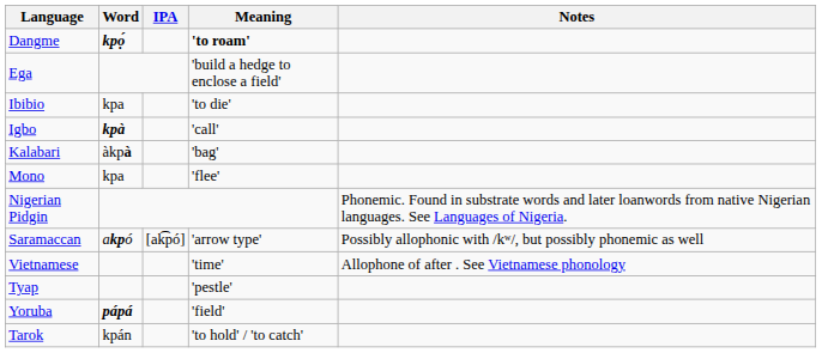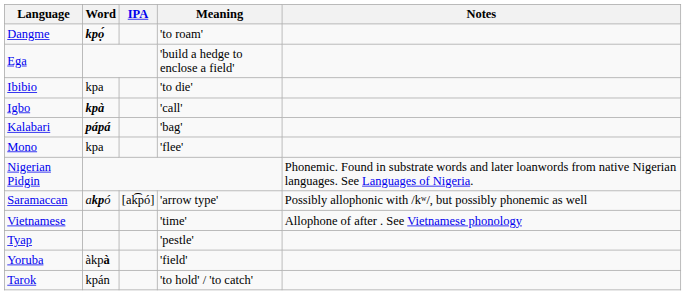 <table class="wikitable">
 <tr>
 <th>Language</th>
 <th>Word</th>
 <th><a href='#'>IPA</a></th>
 <th>Meaning</th>
 <th>Notes</th>
 </tr>
 <tr>
 <td><a href='#'>Dangme</a></td>
 <td><strong><em>kp<strong>ọ́ <em></td>
 <td></td>
-<td><strong>'to roam'</strong></td>
+<td>'to roam'</td>
 <td></td>
 </tr>
 <tr>
 <td><a href='#'>Ega</a></td>
 <td colspan=2 align=center></td>
 <td>'build a hedge to enclose a field'</td>
 <td></td>
 </tr>
 <tr>
 <td><a href='#'>Ibibio</a></td>
 <td></em></strong>kp</strong>a</em></td>
 <td></td>
 <td>'to die'</td>
 <td></td>
 </tr>
 <tr>
 <td><a href='#'>Igbo</a></td>
 <td><strong><em>kp<strong>à<em></td>
 <td></td>
 <td>'call'</td>
 <td></td>
 </tr>
 <tr>
 <td><a href='#'>Kalabari</a></td>
-<td></em>à</strong>kp<strong>à<em></td>
+<td><strong><em>p<strong>á</strong>p<strong>á<em></td>
 <td></td>
 <td>'bag'</td>
 <td></td>
 </tr>
 <tr>
 <td><a href='#'>Mono</a></td>
 <td></em></strong>kp</strong>a</em></td>
 <td></td>
 <td>'flee'</td>
 <td></td>
 </tr>
 <tr>
 <td><a href='#'>Nigerian Pidgin</a></td>
 <td colspan="3"></td>
 <td>Phonemic. Found in substrate words and later loanwords from native Nigerian languages. See <a href='#'>Languages of Nigeria</a>.</td>
 </tr>
 <tr>
 <td><a href='#'>Saramaccan</a></td>
 <td><em>a<strong>kp</strong>ó</em></td>
 <td>[ak͡pó]</td>
 <td>'arrow type'</td>
 <td>Possibly allophonic with /kʷ/, but possibly phonemic as well</td>
 </tr>
 <tr>
 <td><a href='#'>Vietnamese</a></td>
 <td></td>
 <td></td>
 <td>'time'</td>
 <td>Allophone of  after . See <a href='#'>Vietnamese phonology</a></td>
 </tr>
 <tr>
 <td><a href='#'>Tyap</a></td>
 <td></td>
 <td></td>
 <td>'pestle'</td>
 <td></td>
 </tr>
 <tr>
 <td><a href='#'>Yoruba</a></td>
-<td><strong><em>p<strong>á</strong>p<strong>á<em></td>
+<td></em>à</strong>kp<strong>à<em></td>
 <td></td>
 <td>'field'</td>
 <td></td>
 </tr>
 <tr>
 <td><a href='#'>Tarok</a></td>
 <td></em></strong>kp</strong>án</em></td>
 <td></td>
 <td>'to hold' / 'to catch'</td>
 <td></td>
 </tr>
 </table>
